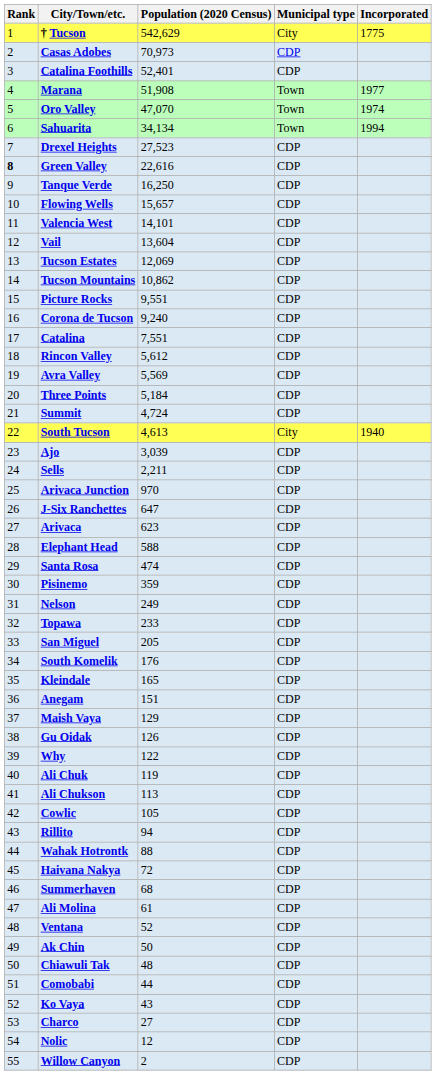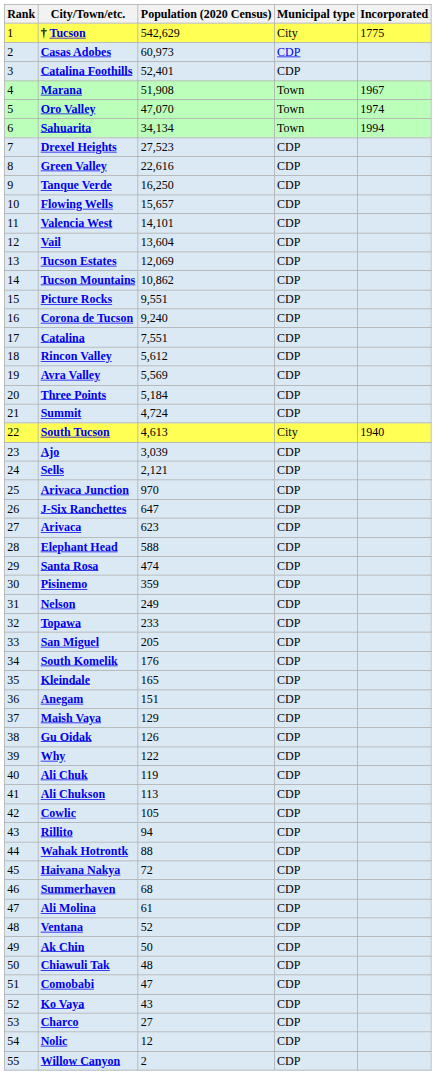 <table class="wikitable sortable">
 <tr>
 <th>Rank</th>
 <th>City/Town/etc.</th>
 <th>Population (2020 Census)</th>
 <th>Municipal type</th>
 <th>Incorporated</th>
 </tr>
 <tr style="background:#ffff54;">
 <td>1</td>
 <td><strong>† <a href='#'>Tucson</a></strong></td>
 <td>542,629</td>
 <td>City</td>
 <td>1775</td>
 </tr>
 <tr style="background:#dbe9f4;">
 <td>2</td>
 <td><strong><a href='#'>Casas Adobes</a></strong></td>
-<td>70,973</td>
+<td>60,973</td>
 <td><a href='#'>CDP</a></td>
 <td></td>
 </tr>
 <tr style="background:#dbe9f4;">
 <td>3</td>
 <td><strong><a href='#'>Catalina Foothills</a></strong></td>
 <td>52,401</td>
 <td>CDP</td>
 <td></td>
 </tr>
 <tr style="background:#bfb;">
 <td>4</td>
 <td><strong><a href='#'>Marana</a></strong></td>
 <td>51,908</td>
 <td>Town</td>
-<td>1977</td>
+<td>1967</td>
 </tr>
 <tr style="background:#bfb;">
 <td>5</td>
 <td><strong><a href='#'>Oro Valley</a></strong></td>
 <td>47,070</td>
 <td>Town</td>
 <td>1974</td>
 </tr>
 <tr style="background:#bfb;">
 <td>6</td>
 <td><strong><a href='#'>Sahuarita</a></strong></td>
 <td>34,134</td>
 <td>Town</td>
 <td>1994</td>
 </tr>
 <tr style="background:#dbe9f4;">
 <td>7</td>
 <td><strong><a href='#'>Drexel Heights</a></strong></td>
 <td>27,523</td>
 <td>CDP</td>
 <td></td>
 </tr>
 <tr style="background:#dbe9f4;">
-<td><strong>8</strong></td>
+<td>8</td>
 <td><strong><a href='#'>Green Valley</a></strong></td>
 <td>22,616</td>
 <td>CDP</td>
 <td></td>
 </tr>
 <tr style="background:#dbe9f4;">
 <td>9</td>
 <td><strong><a href='#'>Tanque Verde</a></strong></td>
 <td>16,250</td>
 <td>CDP</td>
 <td></td>
 </tr>
 <tr style="background:#dbe9f4;">
 <td>10</td>
 <td><strong><a href='#'>Flowing Wells</a></strong></td>
 <td>15,657</td>
 <td>CDP</td>
 <td></td>
 </tr>
 <tr style="background:#dbe9f4;">
 <td>11</td>
 <td><strong><a href='#'>Valencia West</a></strong></td>
 <td>14,101</td>
 <td>CDP</td>
 <td></td>
 </tr>
 <tr style="background:#dbe9f4;">
 <td>12</td>
 <td><strong><a href='#'>Vail</a></strong></td>
 <td>13,604</td>
 <td>CDP</td>
 <td></td>
 </tr>
 <tr style="background:#dbe9f4;">
 <td>13</td>
 <td><strong><a href='#'>Tucson Estates</a></strong></td>
 <td>12,069</td>
 <td>CDP</td>
 <td></td>
 </tr>
 <tr style="background:#dbe9f4;">
 <td>14</td>
 <td><strong><a href='#'>Tucson Mountains</a></strong></td>
 <td>10,862</td>
 <td>CDP</td>
 <td></td>
 </tr>
 <tr style="background:#dbe9f4;">
 <td>15</td>
 <td><strong><a href='#'>Picture Rocks</a></strong></td>
 <td>9,551</td>
 <td>CDP</td>
 <td></td>
 </tr>
 <tr style="background:#dbe9f4;">
 <td>16</td>
 <td><strong><a href='#'>Corona de Tucson</a></strong></td>
 <td>9,240</td>
 <td>CDP</td>
 <td></td>
 </tr>
 <tr style="background:#dbe9f4;">
 <td>17</td>
 <td><strong><a href='#'>Catalina</a></strong></td>
 <td>7,551</td>
 <td>CDP</td>
 <td></td>
 </tr>
 <tr style="background:#dbe9f4;">
 <td>18</td>
 <td><strong><a href='#'>Rincon Valley</a></strong></td>
 <td>5,612</td>
 <td>CDP</td>
 <td></td>
 </tr>
 <tr style="background:#dbe9f4;">
 <td>19</td>
 <td><strong><a href='#'>Avra Valley</a></strong></td>
 <td>5,569</td>
 <td>CDP</td>
 <td></td>
 </tr>
 <tr style="background:#dbe9f4;">
 <td>20</td>
 <td><strong><a href='#'>Three Points</a></strong></td>
 <td>5,184</td>
 <td>CDP</td>
 <td></td>
 </tr>
 <tr style="background:#dbe9f4;">
 <td>21</td>
 <td><strong><a href='#'>Summit</a></strong></td>
 <td>4,724</td>
 <td>CDP</td>
 <td></td>
 </tr>
 <tr style="background:#ffff54;">
 <td>22</td>
 <td><strong><a href='#'>South Tucson</a></strong></td>
 <td>4,613</td>
 <td>City</td>
 <td>1940</td>
 </tr>
 <tr style="background:#dbe9f4;">
 <td>23</td>
 <td><strong><a href='#'>Ajo</a></strong></td>
 <td>3,039</td>
 <td>CDP</td>
 <td></td>
 </tr>
 <tr style="background:#dbe9f4;">
 <td>24</td>
 <td><strong><a href='#'>Sells</a></strong></td>
-<td>2,211</td>
+<td>2,121</td>
 <td>CDP</td>
 <td></td>
 </tr>
 <tr style="background:#dbe9f4;">
 <td>25</td>
 <td><strong><a href='#'>Arivaca Junction</a></strong></td>
 <td>970</td>
 <td>CDP</td>
 <td></td>
 </tr>
 <tr style="background:#dbe9f4;">
 <td>26</td>
 <td><strong><a href='#'>J-Six Ranchettes</a></strong></td>
 <td>647</td>
 <td>CDP</td>
 <td></td>
 </tr>
 <tr style="background:#dbe9f4;">
 <td>27</td>
 <td><strong><a href='#'>Arivaca</a></strong></td>
 <td>623</td>
 <td>CDP</td>
 <td></td>
 </tr>
 <tr style="background:#dbe9f4;">
 <td>28</td>
 <td><strong><a href='#'>Elephant Head</a></strong></td>
 <td>588</td>
 <td>CDP</td>
 <td></td>
 </tr>
 <tr style="background:#dbe9f4;">
 <td>29</td>
 <td><strong><a href='#'>Santa Rosa</a></strong></td>
 <td>474</td>
 <td>CDP</td>
 <td></td>
 </tr>
 <tr style="background:#dbe9f4;">
 <td>30</td>
 <td><strong><a href='#'>Pisinemo</a></strong></td>
 <td>359</td>
 <td>CDP</td>
 <td></td>
 </tr>
 <tr style="background:#dbe9f4;">
 <td>31</td>
 <td><strong><a href='#'>Nelson</a></strong></td>
 <td>249</td>
 <td>CDP</td>
 <td></td>
 </tr>
 <tr style="background:#dbe9f4;">
 <td>32</td>
 <td><strong><a href='#'>Topawa</a></strong></td>
 <td>233</td>
 <td>CDP</td>
 <td></td>
 </tr>
 <tr style="background:#dbe9f4;">
 <td>33</td>
 <td><strong><a href='#'>San Miguel</a></strong></td>
 <td>205</td>
 <td>CDP</td>
 <td></td>
 </tr>
 <tr style="background:#dbe9f4;">
 <td>34</td>
 <td><strong><a href='#'>South Komelik</a></strong></td>
 <td>176</td>
 <td>CDP</td>
 <td></td>
 </tr>
 <tr style="background:#dbe9f4;">
 <td>35</td>
 <td><strong><a href='#'>Kleindale</a></strong></td>
 <td>165</td>
 <td>CDP</td>
 <td></td>
 </tr>
 <tr style="background:#dbe9f4;">
 <td>36</td>
 <td><strong><a href='#'>Anegam</a></strong></td>
 <td>151</td>
 <td>CDP</td>
 <td></td>
 </tr>
 <tr style="background:#dbe9f4;">
 <td>37</td>
 <td><strong><a href='#'>Maish Vaya</a></strong></td>
 <td>129</td>
 <td>CDP</td>
 <td></td>
 </tr>
 <tr style="background:#dbe9f4;">
 <td>38</td>
 <td><strong><a href='#'>Gu Oidak</a></strong></td>
 <td>126</td>
 <td>CDP</td>
 <td></td>
 </tr>
 <tr style="background:#dbe9f4;">
 <td>39</td>
 <td><strong><a href='#'>Why</a></strong></td>
 <td>122</td>
 <td>CDP</td>
 <td></td>
 </tr>
 <tr style="background:#dbe9f4;">
 <td>40</td>
 <td><strong><a href='#'>Ali Chuk</a></strong></td>
 <td>119</td>
 <td>CDP</td>
 <td></td>
 </tr>
 <tr style="background:#dbe9f4;">
 <td>41</td>
 <td><strong><a href='#'>Ali Chukson</a></strong></td>
 <td>113</td>
 <td>CDP</td>
 <td></td>
 </tr>
 <tr style="background:#dbe9f4;">
 <td>42</td>
 <td><strong><a href='#'>Cowlic</a></strong></td>
 <td>105</td>
 <td>CDP</td>
 <td></td>
 </tr>
 <tr style="background:#dbe9f4;">
 <td>43</td>
 <td><strong><a href='#'>Rillito</a></strong></td>
 <td>94</td>
 <td>CDP</td>
 <td></td>
 </tr>
 <tr style="background:#dbe9f4;">
 <td>44</td>
 <td><strong><a href='#'>Wahak Hotrontk</a></strong></td>
 <td>88</td>
 <td>CDP</td>
 <td></td>
 </tr>
 <tr style="background:#dbe9f4;">
 <td>45</td>
 <td><strong><a href='#'>Haivana Nakya</a></strong></td>
 <td>72</td>
 <td>CDP</td>
 <td></td>
 </tr>
 <tr style="background:#dbe9f4;">
 <td>46</td>
 <td><strong><a href='#'>Summerhaven</a></strong></td>
 <td>68</td>
 <td>CDP</td>
 <td></td>
 </tr>
 <tr style="background:#dbe9f4;">
 <td>47</td>
 <td><strong><a href='#'>Ali Molina</a></strong></td>
 <td>61</td>
 <td>CDP</td>
 <td></td>
 </tr>
 <tr style="background:#dbe9f4;">
 <td>48</td>
 <td><strong><a href='#'>Ventana</a></strong></td>
 <td>52</td>
 <td>CDP</td>
 <td></td>
 </tr>
 <tr style="background:#dbe9f4;">
 <td>49</td>
 <td><strong><a href='#'>Ak Chin</a></strong></td>
 <td>50</td>
 <td>CDP</td>
 <td></td>
 </tr>
 <tr style="background:#dbe9f4;">
 <td>50</td>
 <td><strong><a href='#'>Chiawuli Tak</a></strong></td>
 <td>48</td>
 <td>CDP</td>
 <td></td>
 </tr>
 <tr style="background:#dbe9f4;">
 <td>51</td>
 <td><strong><a href='#'>Comobabi</a></strong></td>
-<td>44</td>
+<td>47</td>
 <td>CDP</td>
 <td></td>
 </tr>
 <tr style="background:#dbe9f4;">
 <td>52</td>
 <td><strong><a href='#'>Ko Vaya</a></strong></td>
 <td>43</td>
 <td>CDP</td>
 <td></td>
 </tr>
 <tr style="background:#dbe9f4;">
 <td>53</td>
 <td><strong><a href='#'>Charco</a></strong></td>
 <td>27</td>
 <td>CDP</td>
 <td></td>
 </tr>
 <tr style="background:#dbe9f4;">
 <td>54</td>
 <td><strong><a href='#'>Nolic</a></strong></td>
 <td>12</td>
 <td>CDP</td>
 <td></td>
 </tr>
 <tr style="background:#dbe9f4;">
 <td>55</td>
 <td><strong><a href='#'>Willow Canyon</a></strong></td>
 <td>2</td>
 <td>CDP</td>
 <td></td>
 </tr>
 </table>
